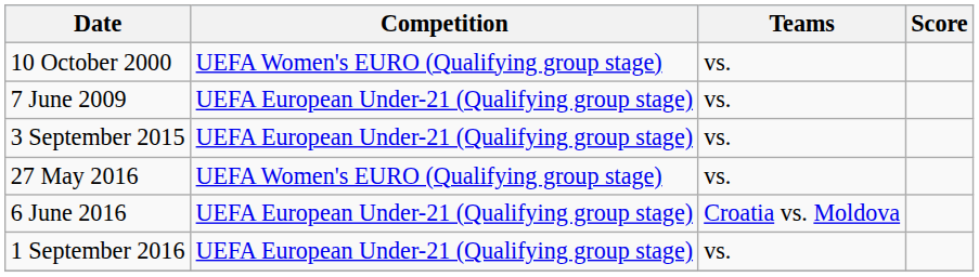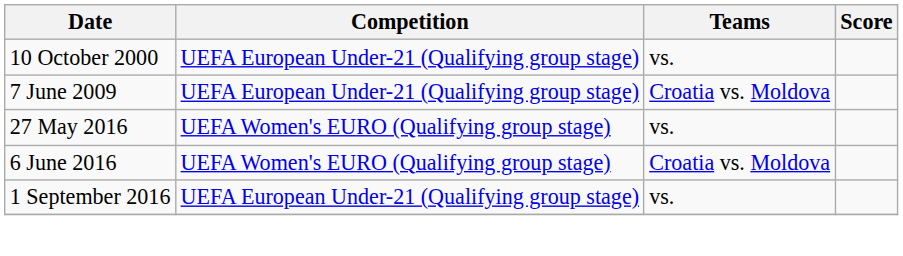 <table class="wikitable" border=1>
 <tr bgcolor=#D0E7FF>
 <th>Date</th>
 <th>Competition</th>
 <th>Teams</th>
 <th>Score</th>
 </tr>
 <tr>
 <td>10 October 2000</td>
-<td><a href='#'>UEFA Women's EURO (Qualifying group stage)</a></td>
+<td><a href='#'>UEFA European Under-21 (Qualifying group stage)</a></td>
 <td> vs. </td>
 <td></td>
 </tr>
 <tr>
 <td>7 June 2009</td>
 <td><a href='#'>UEFA European Under-21 (Qualifying group stage)</a></td>
-<td> vs. </td>
-<td></td>
-</tr>
-<tr>
-<td>3 September 2015</td>
-<td><a href='#'>UEFA European Under-21 (Qualifying group stage)</a></td>
-<td> vs. </td>
+<td> <a href='#'>Croatia</a> vs.  <a href='#'>Moldova</a></td>
 <td></td>
 </tr>
 <tr>
 <td>27 May 2016</td>
 <td><a href='#'>UEFA Women's EURO (Qualifying group stage)</a></td>
 <td> vs. </td>
 <td></td>
 </tr>
 <tr>
 <td>6 June 2016</td>
-<td><a href='#'>UEFA European Under-21 (Qualifying group stage)</a></td>
+<td><a href='#'>UEFA Women's EURO (Qualifying group stage)</a></td>
 <td> <a href='#'>Croatia</a> vs.  <a href='#'>Moldova</a></td>
 <td></td>
 </tr>
 <tr>
 <td>1 September 2016</td>
 <td><a href='#'>UEFA European Under-21 (Qualifying group stage)</a></td>
 <td> vs. </td>
 <td></td>
 </tr>
 <tr>
 </tr>
 </table>
